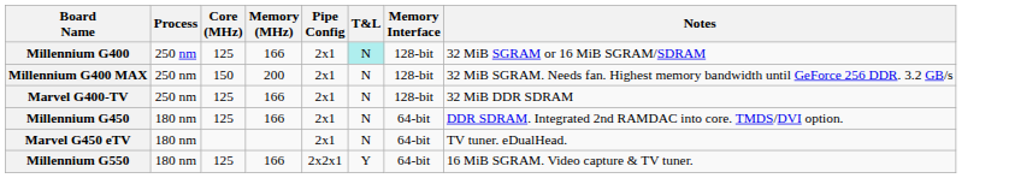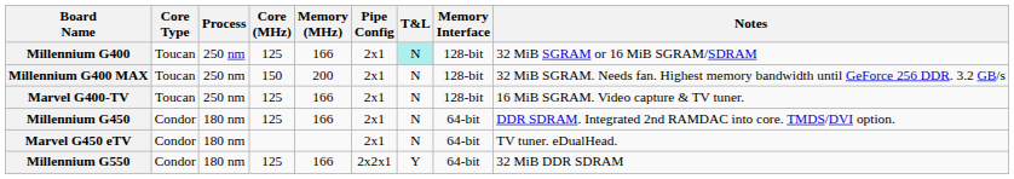 <table class="wikitable">
 <tr>
 <th>Board<br>Name</th>
+<th>Core<br>Type</th>
 <th>Process</th>
 <th>Core<br>(MHz)</th>
 <th>Memory<br>(MHz)</th>
 <th>Pipe<br>Config</th>
 <th>T&L</th>
 <th>Memory<br>Interface</th>
 <th>Notes</th>
 </tr>
 <tr>
 <th>Millennium G400</th>
+<td style="text-align:center;">Toucan</td>
 <td style="text-align:center;">250 <a href='#'>nm</a></td>
 <td style="text-align:center;">125</td>
 <td style="text-align:center;">166</td>
 <td style="text-align:center;">2x1</td>
 <td style="background: paleturquoise; text-align:center;">N</td>
 <td style="text-align:center;">128-bit</td>
 <td>32 MiB <a href='#'>SGRAM</a> or 16 MiB SGRAM/<a href='#'>SDRAM</a></td>
 </tr>
 <tr>
 <th>Millennium G400 MAX</th>
+<td style="text-align:center;">Toucan</td>
 <td style="text-align:center;">250 nm</td>
 <td style="text-align:center;">150</td>
 <td style="text-align:center;">200</td>
 <td style="text-align:center;">2x1</td>
 <td style="text-align:center;">N</td>
 <td style="text-align:center;">128-bit</td>
 <td>32 MiB SGRAM. Needs fan. Highest memory bandwidth until <a href='#'>GeForce 256 DDR</a>. 3.2 <a href='#'>GB</a>/s</td>
 </tr>
 <tr>
 <th>Marvel G400-TV</th>
+<td style="text-align:center;">Toucan</td>
 <td style="text-align:center;">250 nm</td>
 <td style="text-align:center;">125</td>
 <td style="text-align:center;">166</td>
 <td style="text-align:center;">2x1</td>
 <td style="text-align:center;">N</td>
 <td style="text-align:center;">128-bit</td>
-<td>32 MiB DDR SDRAM</td>
+<td>16 MiB SGRAM. Video capture & TV tuner.</td>
 </tr>
 <tr>
 <th>Millennium G450</th>
+<td style="text-align:center;">Condor</td>
 <td style="text-align:center;">180 nm</td>
 <td style="text-align:center;">125</td>
 <td style="text-align:center;">166</td>
 <td style="text-align:center;">2x1</td>
 <td style="text-align:center;">N</td>
 <td style="text-align:center;">64-bit</td>
 <td><a href='#'>DDR SDRAM</a>. Integrated 2nd RAMDAC into core. <a href='#'>TMDS</a>/<a href='#'>DVI</a> option.</td>
 </tr>
 <tr>
 <th>Marvel G450 eTV</th>
+<td style="text-align:center;">Condor</td>
 <td style="text-align:center;">180 nm</td>
 <td style="text-align:center;"></td>
 <td style="text-align:center;"></td>
 <td style="text-align:center;">2x1</td>
 <td style="text-align:center;">N</td>
 <td style="text-align:center;">64-bit</td>
 <td>TV tuner. eDualHead.</td>
 </tr>
 <tr>
 <th>Millennium G550</th>
+<td style="text-align:center;">Condor</td>
 <td style="text-align:center;">180 nm</td>
 <td style="text-align:center;">125</td>
 <td style="text-align:center;">166</td>
 <td style="text-align:center;">2x2x1</td>
 <td style="text-align:center;">Y</td>
 <td style="text-align:center;">64-bit</td>
-<td>16 MiB SGRAM. Video capture & TV tuner.</td>
+<td>32 MiB DDR SDRAM</td>
 </tr>
 </table>
